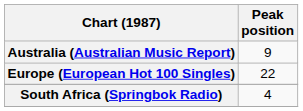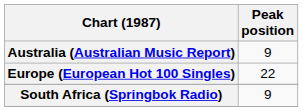 <table class="wikitable sortable plainrowheaders" style="text-align:center">
 <tr>
 <th>Chart (1987)</th>
 <th>Peak<br>position</th>
 </tr>
 <tr>
 <th scope="row">Australia (<a href='#'>Australian Music Report</a>)</th>
 <td>9</td>
 </tr>
 <tr>
 <th scope="row">Europe (<a href='#'>European Hot 100 Singles</a>)</th>
 <td>22</td>
 </tr>
 <tr>
 </tr>
 <tr>
 </tr>
 <tr>
 </tr>
 <tr>
 <th scope="row">South Africa (<a href='#'>Springbok Radio</a>)</th>
-<td>4</td>
+<td>9</td>
 </tr>
 <tr>
 </tr>
 <tr>
 </tr>
 <tr>
 </tr>
 <tr>
 </tr>
 </table>
